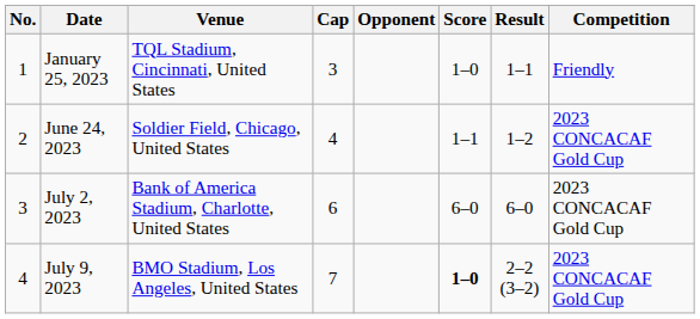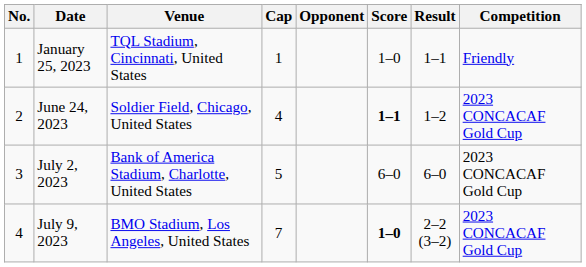 <table class="wikitable sortable">
 <tr>
 <th scope="col">No.</th>
 <th scope="col">Date</th>
 <th scope="col">Venue</th>
 <th scope="col">Cap</th>
 <th scope="col">Opponent</th>
 <th scope="col">Score</th>
 <th scope="col">Result</th>
 <th scope="col">Competition</th>
 </tr>
 <tr>
 <td align="center">1</td>
 <td>January 25, 2023</td>
 <td><a href='#'>TQL Stadium</a>, <a href='#'>Cincinnati</a>, United States</td>
-<td align="center">3</td>
+<td align="center">1</td>
 <td></td>
 <td align="center">1–0</td>
 <td align="center">1–1</td>
 <td><a href='#'>Friendly</a></td>
 </tr>
 <tr>
 <td align="center">2</td>
 <td>June 24, 2023</td>
 <td><a href='#'>Soldier Field</a>, <a href='#'>Chicago</a>, United States</td>
 <td align="center">4</td>
 <td></td>
-<td align="center">1–1</td>
+<td align="center"><strong>1–1</strong></td>
 <td align="center">1–2</td>
 <td><a href='#'>2023 CONCACAF Gold Cup</a></td>
 </tr>
 <tr>
 <td align="center">3</td>
 <td>July 2, 2023</td>
 <td><a href='#'>Bank of America Stadium</a>, <a href='#'>Charlotte</a>, United States</td>
-<td align="center">6</td>
+<td align="center">5</td>
 <td></td>
 <td align="center">6–0</td>
 <td align="center">6–0</td>
 <td>2023 CONCACAF Gold Cup</td>
 </tr>
 <tr>
 <td align="center">4</td>
 <td>July 9, 2023</td>
 <td><a href='#'>BMO Stadium</a>, <a href='#'>Los Angeles</a>, United States</td>
 <td align="center">7</td>
 <td></td>
 <td align="center"><strong>1–0</strong></td>
 <td align="center">2–2<br>(3–2) </td>
 <td><a href='#'>2023 CONCACAF Gold Cup</a></td>
 </tr>
 </table>
